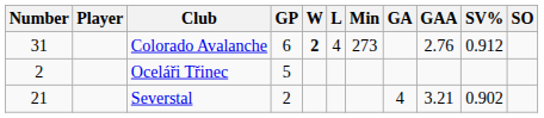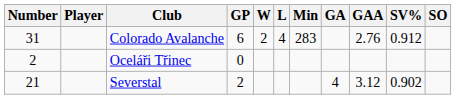 <table class="wikitable sortable" style="text-align:center; padding:4px; border-spacing=0;">
 <tr>
 <th>Number</th>
 <th>Player</th>
 <th>Club</th>
 <th>GP</th>
 <th>W</th>
 <th>L</th>
 <th>Min</th>
 <th>GA</th>
 <th>GAA</th>
 <th>SV%</th>
 <th>SO</th>
 </tr>
 <tr>
 <td>31</td>
 <td align=left></td>
 <td align=left><a href='#'>Colorado Avalanche</a></td>
 <td>6</td>
-<td><strong>2</strong></td>
+<td>2</td>
 <td>4</td>
-<td>273</td>
+<td>283</td>
 <td></td>
 <td>2.76</td>
 <td>0.912</td>
 <td></td>
 </tr>
 <tr>
 <td>2</td>
 <td align=left></td>
 <td align=left><a href='#'>Oceláři Třinec</a></td>
-<td>5</td>
+<td>0</td>
 <td></td>
 <td></td>
 <td></td>
 <td></td>
 <td></td>
 <td></td>
 <td></td>
 </tr>
 <tr>
 <td>21</td>
 <td align=left></td>
 <td align=left><a href='#'>Severstal</a></td>
 <td>2</td>
 <td></td>
 <td></td>
 <td></td>
 <td>4</td>
-<td>3.21</td>
+<td>3.12</td>
 <td>0.902</td>
 <td></td>
 </tr>
 </table>
